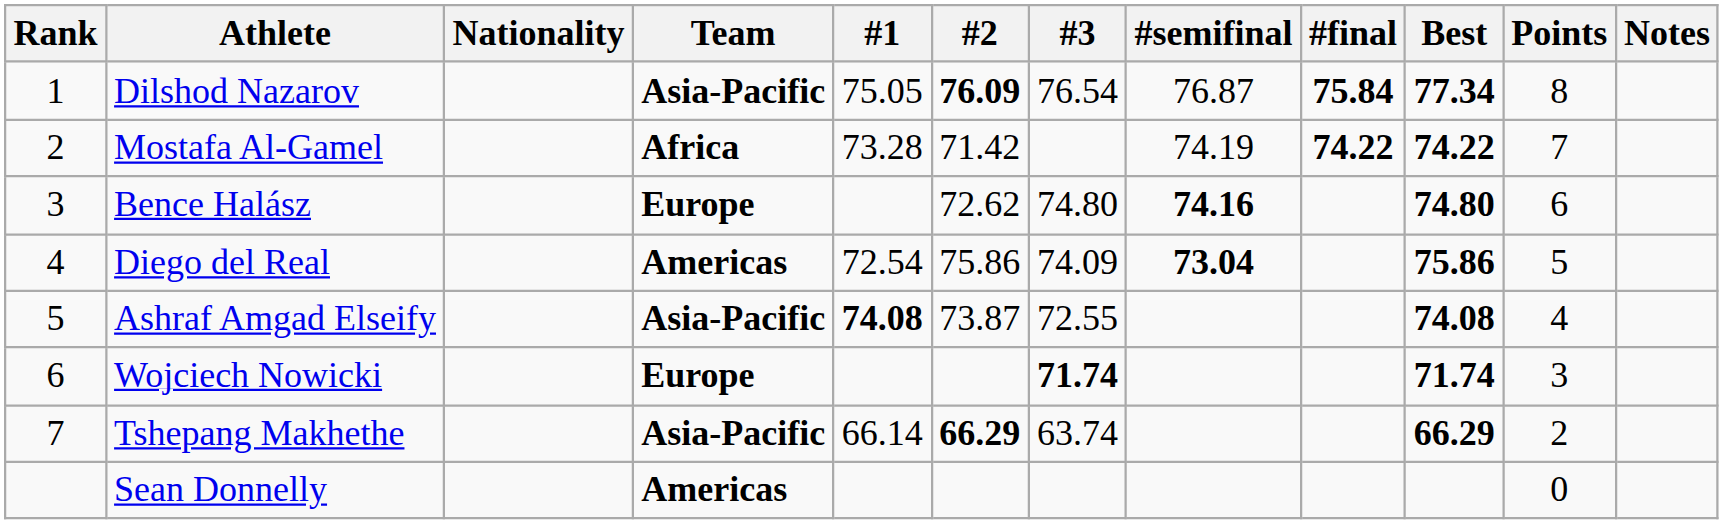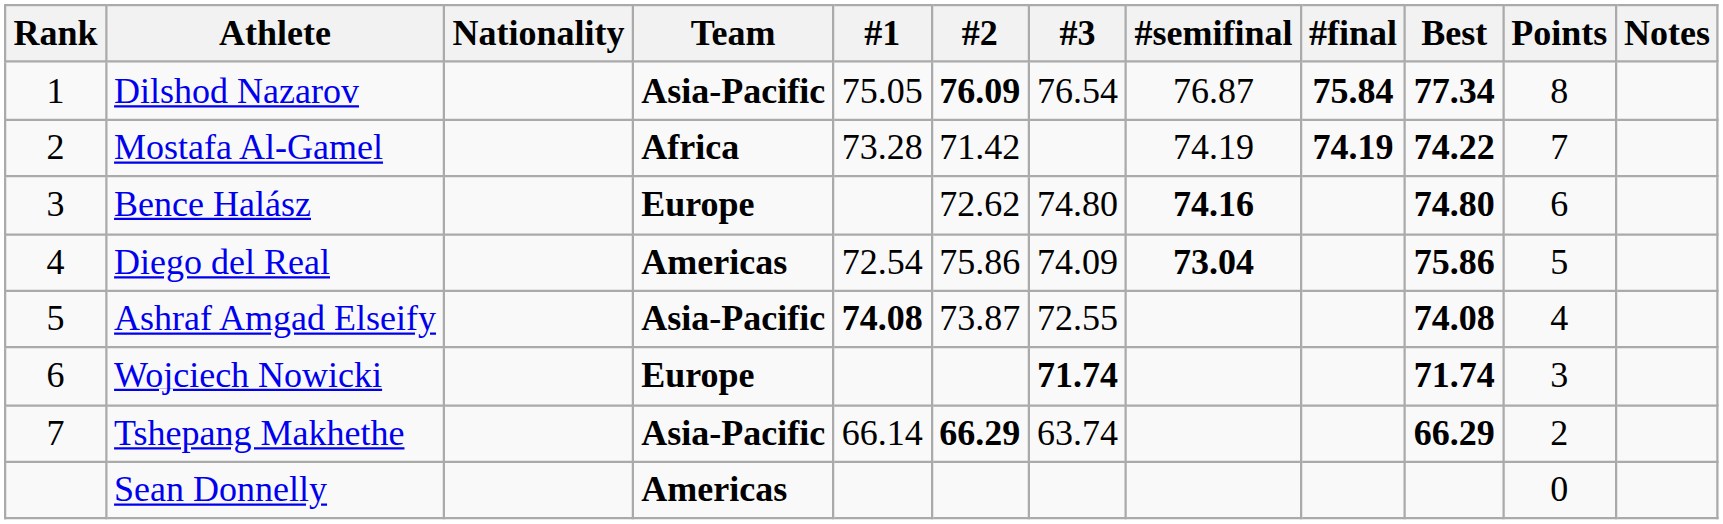 <table class="wikitable sortable" style="text-align:center">
 <tr>
 <th>Rank</th>
 <th>Athlete</th>
 <th>Nationality</th>
 <th>Team</th>
 <th>#1</th>
 <th>#2</th>
 <th>#3</th>
 <th>#semifinal</th>
 <th>#final</th>
 <th>Best</th>
 <th>Points</th>
 <th>Notes</th>
 </tr>
 <tr>
 <td>1</td>
 <td align="left"><a href='#'>Dilshod Nazarov</a></td>
 <td align=left></td>
 <td align=left><strong>Asia-Pacific</strong></td>
 <td>75.05</td>
 <td><strong>76.09</strong></td>
 <td>76.54</td>
 <td>76.87</td>
 <td><strong>75.84</strong></td>
 <td><strong>77.34</strong></td>
 <td>8</td>
 <td></td>
 </tr>
 <tr>
 <td>2</td>
 <td align="left"><a href='#'>Mostafa Al-Gamel</a></td>
 <td align=left></td>
 <td align=left><strong>Africa</strong></td>
 <td>73.28</td>
 <td>71.42</td>
 <td></td>
 <td>74.19</td>
-<td><strong>74.22</strong></td>
+<td><strong>74.19</strong></td>
 <td><strong>74.22</strong></td>
 <td>7</td>
 <td></td>
 </tr>
 <tr>
 <td>3</td>
 <td align="left"><a href='#'>Bence Halász</a></td>
 <td align=left></td>
 <td align=left><strong>Europe</strong></td>
 <td></td>
 <td>72.62</td>
 <td>74.80</td>
 <td><strong>74.16</strong></td>
 <td></td>
 <td><strong>74.80</strong></td>
 <td>6</td>
 <td></td>
 </tr>
 <tr>
 <td>4</td>
 <td align="left"><a href='#'>Diego del Real</a></td>
 <td align=left></td>
 <td align=left><strong>Americas</strong></td>
 <td>72.54</td>
 <td>75.86</td>
 <td>74.09</td>
 <td><strong>73.04</strong></td>
 <td></td>
 <td><strong>75.86</strong></td>
 <td>5</td>
 <td></td>
 </tr>
 <tr>
 <td>5</td>
 <td align="left"><a href='#'>Ashraf Amgad Elseify</a></td>
 <td align=left></td>
 <td align=left><strong>Asia-Pacific</strong></td>
 <td><strong>74.08</strong></td>
 <td>73.87</td>
 <td>72.55</td>
 <td></td>
 <td></td>
 <td><strong>74.08</strong></td>
 <td>4</td>
 <td></td>
 </tr>
 <tr>
 <td>6</td>
 <td align="left"><a href='#'>Wojciech Nowicki</a></td>
 <td align=left></td>
 <td align=left><strong>Europe</strong></td>
 <td></td>
 <td></td>
 <td><strong>71.74</strong></td>
 <td></td>
 <td></td>
 <td><strong>71.74</strong></td>
 <td>3</td>
 <td></td>
 </tr>
 <tr>
 <td>7</td>
 <td align="left"><a href='#'>Tshepang Makhethe</a></td>
 <td align=left></td>
 <td align=left><strong>Asia-Pacific</strong></td>
 <td>66.14</td>
 <td><strong>66.29</strong></td>
 <td>63.74</td>
 <td></td>
 <td></td>
 <td><strong>66.29</strong></td>
 <td>2</td>
 <td></td>
 </tr>
 <tr>
 <td></td>
 <td align="left"><a href='#'>Sean Donnelly</a></td>
 <td align=left></td>
 <td align=left><strong>Americas</strong></td>
 <td></td>
 <td></td>
 <td></td>
 <td></td>
 <td></td>
 <td><strong></strong></td>
 <td>0</td>
 <td></td>
 </tr>
 </table>
